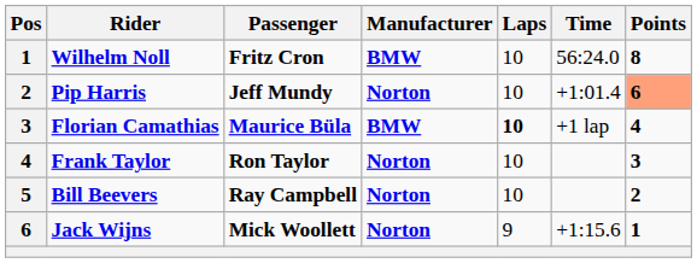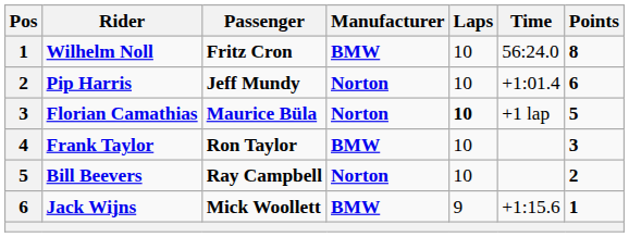 <table class="wikitable" style="font-size: 95%;">
 <tr>
 <th>Pos</th>
 <th>Rider</th>
 <th>Passenger</th>
 <th>Manufacturer</th>
 <th>Laps</th>
 <th>Time</th>
 <th>Points</th>
 </tr>
 <tr>
 <th>1</th>
 <td> <strong><a href='#'>Wilhelm Noll</a></strong></td>
 <td> <strong>Fritz Cron</strong></td>
 <td><strong><a href='#'>BMW</a></strong></td>
 <td>10</td>
 <td>56:24.0</td>
 <td><strong>8</strong></td>
 </tr>
 <tr>
 <th>2</th>
 <td> <strong><a href='#'>Pip Harris</a></strong></td>
 <td> <strong>Jeff Mundy</strong></td>
 <td><strong><a href='#'>Norton</a></strong></td>
 <td>10</td>
 <td>+1:01.4</td>
-<td style="background: lightsalmon;"><strong>6</strong></td>
+<td><strong>6</strong></td>
 </tr>
 <tr>
 <th>3</th>
 <td> <strong><a href='#'>Florian Camathias</a></strong></td>
 <td> <strong><a href='#'>Maurice Büla</a></strong></td>
-<td><strong><a href='#'>BMW</a></strong></td>
+<td><strong><a href='#'>Norton</a></strong></td>
 <td><strong>10</strong></td>
 <td>+1 lap</td>
-<td><strong>4</strong></td>
+<td><strong>5</strong></td>
 </tr>
 <tr>
 <th>4</th>
 <td> <strong><a href='#'>Frank Taylor</a></strong></td>
 <td> <strong>Ron Taylor</strong></td>
-<td><strong><a href='#'>Norton</a></strong></td>
+<td><strong><a href='#'>BMW</a></strong></td>
 <td>10</td>
 <td></td>
 <td><strong>3</strong></td>
 </tr>
 <tr>
 <th>5</th>
 <td> <strong><a href='#'>Bill Beevers</a></strong></td>
 <td> <strong>Ray Campbell</strong></td>
 <td><strong><a href='#'>Norton</a></strong></td>
 <td>10</td>
 <td></td>
 <td><strong>2</strong></td>
 </tr>
 <tr>
 <th>6</th>
 <td> <strong><a href='#'>Jack Wijns</a></strong></td>
 <td> <strong>Mick Woollett</strong></td>
-<td><strong><a href='#'>Norton</a></strong></td>
+<td><strong><a href='#'>BMW</a></strong></td>
 <td>9</td>
 <td>+1:15.6</td>
 <td><strong>1</strong></td>
 </tr>
 <tr>
 <th colspan=7></th>
 </tr>
 </table>
